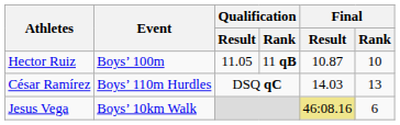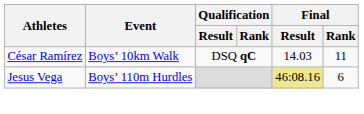 <table class="wikitable" border="1" style="font-size:90%">
 <tr>
 <th rowspan=2>Athletes</th>
 <th rowspan=2>Event</th>
 <th colspan=2>Qualification</th>
 <th colspan=2>Final</th>
 </tr>
 <tr>
 <th>Result</th>
 <th>Rank</th>
 <th>Result</th>
 <th>Rank</th>
 </tr>
 <tr>
-<td><a href='#'>Hector Ruiz</a></td>
-<td><a href='#'>Boys’ 100m</a></td>
-<td align=center>11.05</td>
-<td align=center>11 <strong>qB</strong></td>
-<td align=center>10.87</td>
-<td align=center>10</td>
-</tr>
-<tr>
 <td><a href='#'>César Ramírez</a></td>
-<td><a href='#'>Boys’ 110m Hurdles</a></td>
+<td><a href='#'>Boys’ 10km Walk</a></td>
 <td align=center colspan=2>DSQ <strong>qC</strong></td>
 <td align=center>14.03</td>
-<td align=center>13</td>
+<td align=center>11</td>
 </tr>
 <tr>
 <td><a href='#'>Jesus Vega</a></td>
-<td><a href='#'>Boys’ 10km Walk</a></td>
+<td><a href='#'>Boys’ 110m Hurdles</a></td>
 <td colspan=2 bgcolor=#DCDCDC></td>
 <td align=center style="background: khaki;">46:08.16</td>
 <td align=center>6</td>
 </tr>
 </table>
